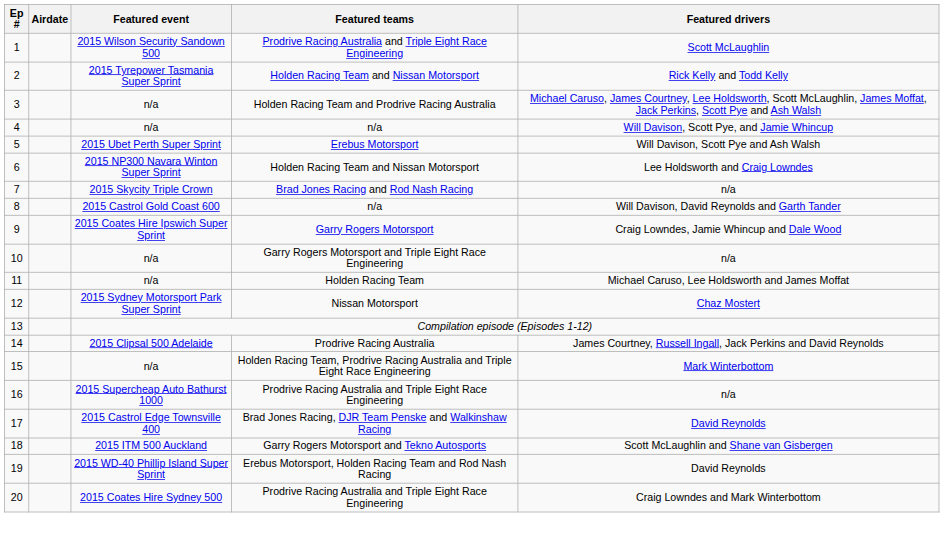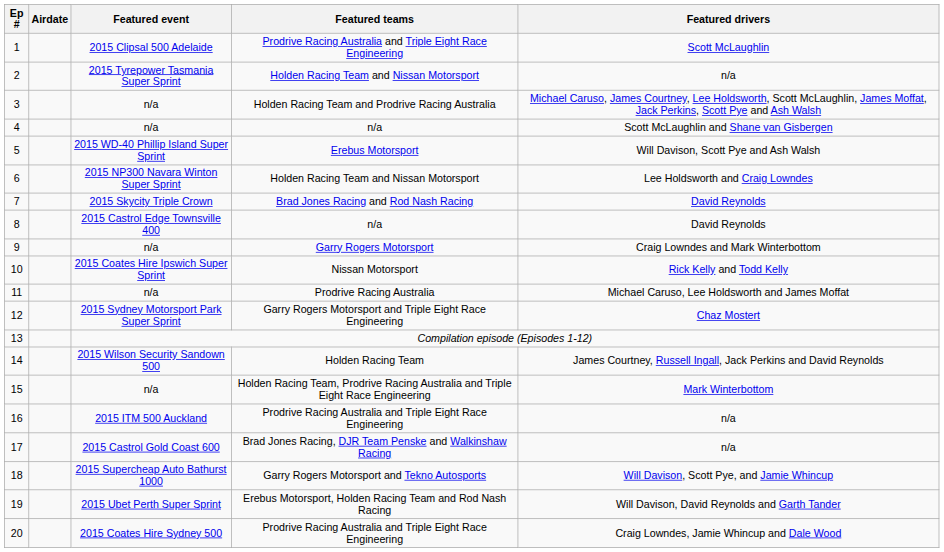 <table class="wikitable plainrowheaders" style="text-align:center; font-size:90%; width: 100%;">
 <tr>
 <th>Ep #</th>
 <th>Airdate</th>
 <th>Featured event</th>
 <th>Featured teams</th>
 <th>Featured drivers</th>
 </tr>
 <tr>
 <td>1</td>
 <td></td>
-<td><a href='#'>2015 Wilson Security Sandown 500</a></td>
+<td><a href='#'>2015 Clipsal 500 Adelaide</a></td>
 <td><a href='#'>Prodrive Racing Australia</a> and <a href='#'>Triple Eight Race Engineering</a></td>
 <td><a href='#'>Scott McLaughlin</a></td>
 </tr>
 <tr>
 <td>2</td>
 <td></td>
 <td><a href='#'>2015 Tyrepower Tasmania Super Sprint</a></td>
 <td><a href='#'>Holden Racing Team</a> and <a href='#'>Nissan Motorsport</a></td>
-<td><a href='#'>Rick Kelly</a> and <a href='#'>Todd Kelly</a></td>
+<td>n/a</td>
 </tr>
 <tr>
 <td>3</td>
 <td></td>
 <td>n/a</td>
 <td>Holden Racing Team and Prodrive Racing Australia</td>
 <td><a href='#'>Michael Caruso</a>, <a href='#'>James Courtney</a>, <a href='#'>Lee Holdsworth</a>, Scott McLaughlin, <a href='#'>James Moffat</a>, <a href='#'>Jack Perkins</a>, <a href='#'>Scott Pye</a> and <a href='#'>Ash Walsh</a></td>
 </tr>
 <tr>
 <td>4</td>
 <td></td>
 <td>n/a</td>
 <td>n/a</td>
-<td><a href='#'>Will Davison</a>, Scott Pye, and <a href='#'>Jamie Whincup</a></td>
+<td>Scott McLaughlin and <a href='#'>Shane van Gisbergen</a></td>
 </tr>
 <tr>
 <td>5</td>
 <td></td>
-<td><a href='#'>2015 Ubet Perth Super Sprint</a></td>
+<td><a href='#'>2015 WD-40 Phillip Island Super Sprint</a></td>
 <td><a href='#'>Erebus Motorsport</a></td>
 <td>Will Davison, Scott Pye and Ash Walsh</td>
 </tr>
 <tr>
 <td>6</td>
 <td></td>
 <td><a href='#'>2015 NP300 Navara Winton Super Sprint</a></td>
 <td>Holden Racing Team and Nissan Motorsport</td>
 <td>Lee Holdsworth and <a href='#'>Craig Lowndes</a></td>
 </tr>
 <tr>
 <td>7</td>
 <td></td>
 <td><a href='#'>2015 Skycity Triple Crown</a></td>
 <td><a href='#'>Brad Jones Racing</a> and <a href='#'>Rod Nash Racing</a></td>
-<td>n/a</td>
+<td><a href='#'>David Reynolds</a></td>
 </tr>
 <tr>
 <td>8</td>
 <td></td>
-<td><a href='#'>2015 Castrol Gold Coast 600</a></td>
+<td><a href='#'>2015 Castrol Edge Townsville 400</a></td>
 <td>n/a</td>
-<td>Will Davison, David Reynolds and <a href='#'>Garth Tander</a></td>
+<td>David Reynolds</td>
 </tr>
 <tr>
 <td>9</td>
 <td></td>
-<td><a href='#'>2015 Coates Hire Ipswich Super Sprint</a></td>
+<td>n/a</td>
 <td><a href='#'>Garry Rogers Motorsport</a></td>
-<td>Craig Lowndes, Jamie Whincup and <a href='#'>Dale Wood</a></td>
+<td>Craig Lowndes and Mark Winterbottom</td>
 </tr>
 <tr>
 <td>10</td>
 <td></td>
-<td>n/a</td>
-<td>Garry Rogers Motorsport and Triple Eight Race Engineering</td>
-<td>n/a</td>
+<td><a href='#'>2015 Coates Hire Ipswich Super Sprint</a></td>
+<td>Nissan Motorsport</td>
+<td><a href='#'>Rick Kelly</a> and <a href='#'>Todd Kelly</a></td>
 </tr>
 <tr>
 <td>11</td>
 <td></td>
 <td>n/a</td>
-<td>Holden Racing Team</td>
+<td>Prodrive Racing Australia</td>
 <td>Michael Caruso, Lee Holdsworth and James Moffat</td>
 </tr>
 <tr>
 <td>12</td>
 <td></td>
 <td><a href='#'>2015 Sydney Motorsport Park Super Sprint</a></td>
-<td>Nissan Motorsport</td>
+<td>Garry Rogers Motorsport and Triple Eight Race Engineering</td>
 <td><a href='#'>Chaz Mostert</a></td>
 </tr>
 <tr>
 <td>13</td>
 <td></td>
 <td colspan="3"><em>Compilation episode (Episodes 1-12)</em></td>
 </tr>
 <tr>
 <td>14</td>
 <td></td>
-<td><a href='#'>2015 Clipsal 500 Adelaide</a></td>
-<td>Prodrive Racing Australia</td>
+<td><a href='#'>2015 Wilson Security Sandown 500</a></td>
+<td>Holden Racing Team</td>
 <td>James Courtney, <a href='#'>Russell Ingall</a>, Jack Perkins and David Reynolds</td>
 </tr>
 <tr>
 <td>15</td>
 <td></td>
 <td>n/a</td>
 <td>Holden Racing Team, Prodrive Racing Australia and Triple Eight Race Engineering</td>
 <td><a href='#'>Mark Winterbottom</a></td>
 </tr>
 <tr>
 <td>16</td>
 <td></td>
-<td><a href='#'>2015 Supercheap Auto Bathurst 1000</a></td>
+<td><a href='#'>2015 ITM 500 Auckland</a></td>
 <td>Prodrive Racing Australia and Triple Eight Race Engineering</td>
 <td>n/a</td>
 </tr>
 <tr>
 <td>17</td>
 <td></td>
-<td><a href='#'>2015 Castrol Edge Townsville 400</a></td>
+<td><a href='#'>2015 Castrol Gold Coast 600</a></td>
 <td>Brad Jones Racing, <a href='#'>DJR Team Penske</a> and <a href='#'>Walkinshaw Racing</a></td>
-<td><a href='#'>David Reynolds</a></td>
+<td>n/a</td>
 </tr>
 <tr>
 <td>18</td>
 <td></td>
-<td><a href='#'>2015 ITM 500 Auckland</a></td>
+<td><a href='#'>2015 Supercheap Auto Bathurst 1000</a></td>
 <td>Garry Rogers Motorsport and <a href='#'>Tekno Autosports</a></td>
-<td>Scott McLaughlin and <a href='#'>Shane van Gisbergen</a></td>
+<td><a href='#'>Will Davison</a>, Scott Pye, and <a href='#'>Jamie Whincup</a></td>
 </tr>
 <tr>
 <td>19</td>
 <td></td>
-<td><a href='#'>2015 WD-40 Phillip Island Super Sprint</a></td>
+<td><a href='#'>2015 Ubet Perth Super Sprint</a></td>
 <td>Erebus Motorsport, Holden Racing Team and Rod Nash Racing</td>
-<td>David Reynolds</td>
+<td>Will Davison, David Reynolds and <a href='#'>Garth Tander</a></td>
 </tr>
 <tr>
 <td>20</td>
 <td></td>
 <td><a href='#'>2015 Coates Hire Sydney 500</a></td>
 <td>Prodrive Racing Australia and Triple Eight Race Engineering</td>
-<td>Craig Lowndes and Mark Winterbottom</td>
+<td>Craig Lowndes, Jamie Whincup and <a href='#'>Dale Wood</a></td>
 </tr>
 </table>
